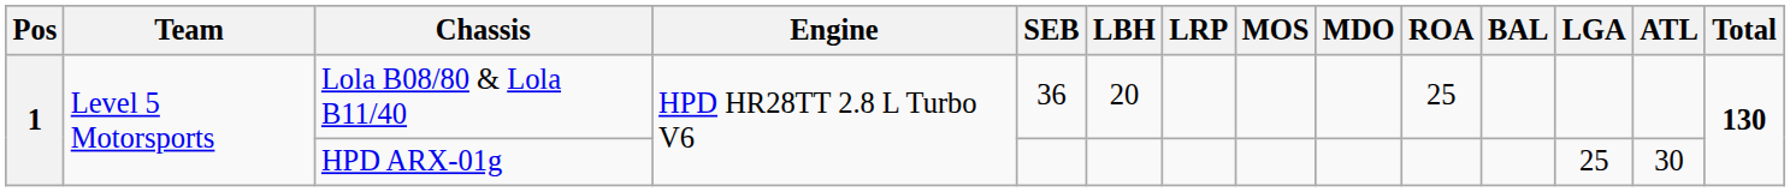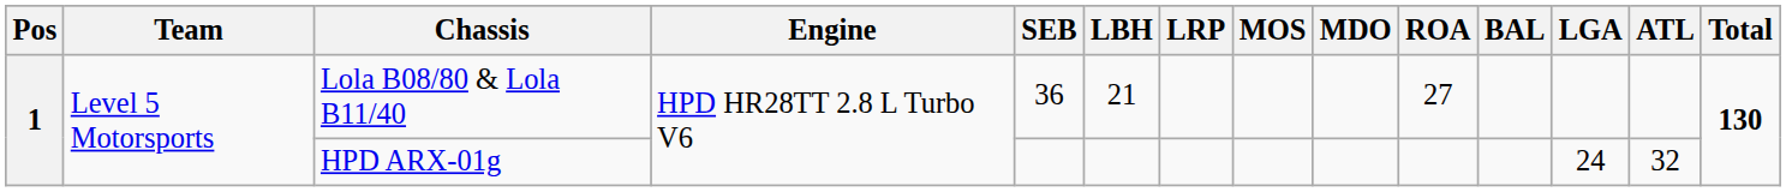 <table class="wikitable" style="font-size: 90%; text-align:center;">
 <tr>
 <th>Pos</th>
 <th>Team</th>
 <th>Chassis</th>
 <th>Engine</th>
 <th>SEB</th>
 <th>LBH</th>
 <th>LRP</th>
 <th>MOS</th>
 <th>MDO</th>
 <th>ROA</th>
 <th>BAL</th>
 <th>LGA</th>
 <th>ATL</th>
 <th>Total</th>
 </tr>
 <tr>
 <th rowspan=2>1</th>
 <td rowspan=2 align=left> <a href='#'>Level 5 Motorsports</a></td>
 <td align=left><a href='#'>Lola B08/80</a> & <a href='#'>Lola B11/40</a></td>
 <td rowspan=2 align=left><a href='#'>HPD</a> HR28TT 2.8 L Turbo V6</td>
 <td>36</td>
-<td>20</td>
+<td>21</td>
 <td></td>
 <td></td>
 <td></td>
-<td>25</td>
+<td>27</td>
 <td></td>
 <td></td>
 <td></td>
 <td rowspan=2><strong>130</strong></td>
 </tr>
 <tr>
 <td align=left><a href='#'>HPD ARX-01g</a></td>
 <td></td>
 <td></td>
 <td></td>
 <td></td>
 <td></td>
 <td></td>
 <td></td>
-<td>25</td>
-<td>30</td>
+<td>24</td>
+<td>32</td>
 </tr>
 </table>
